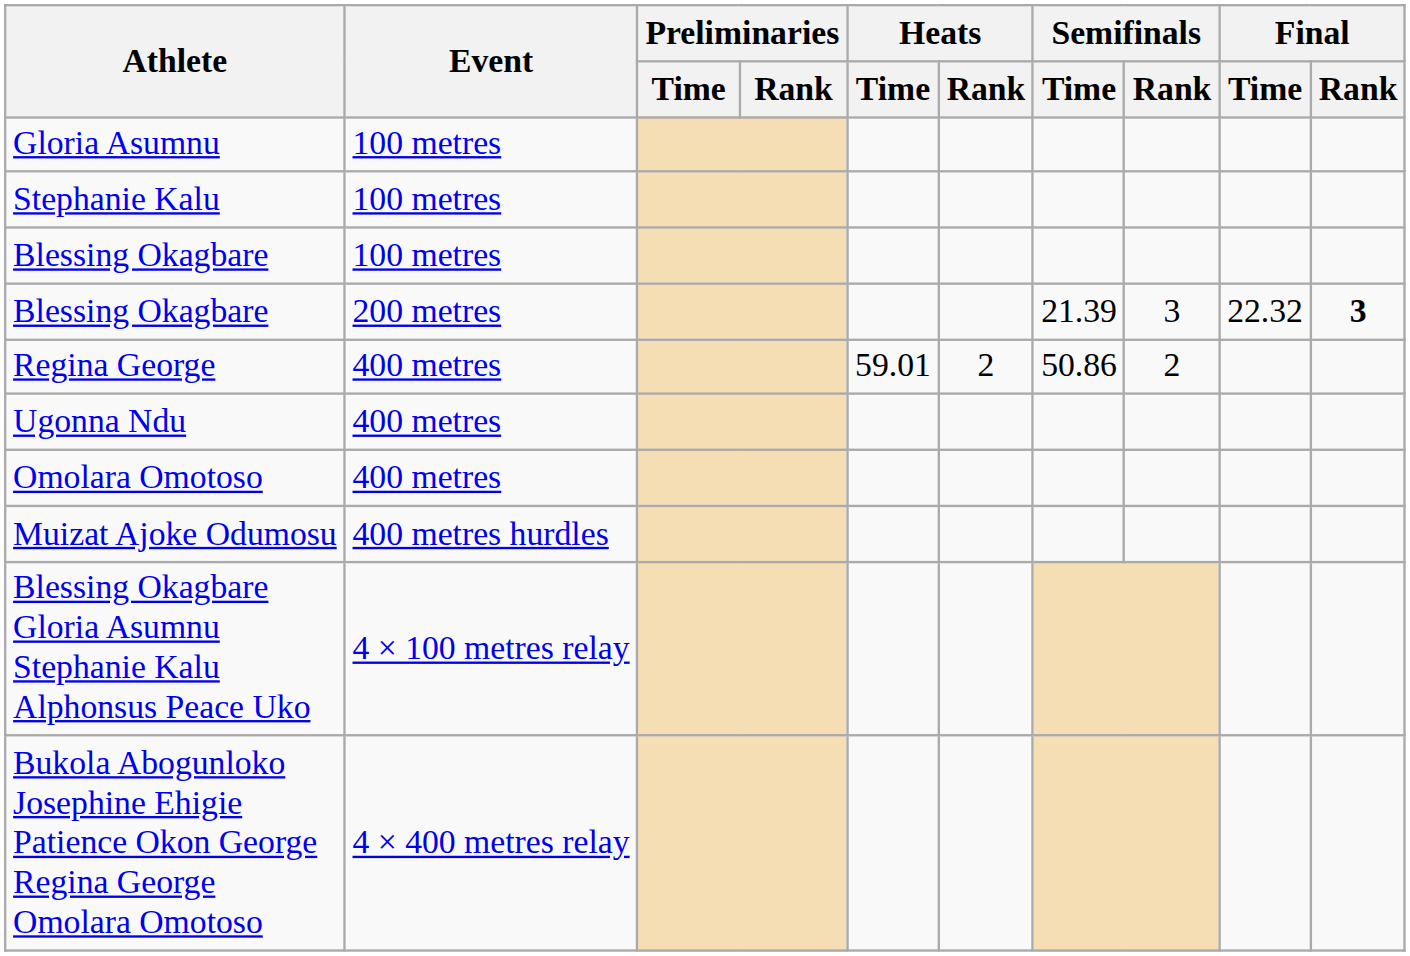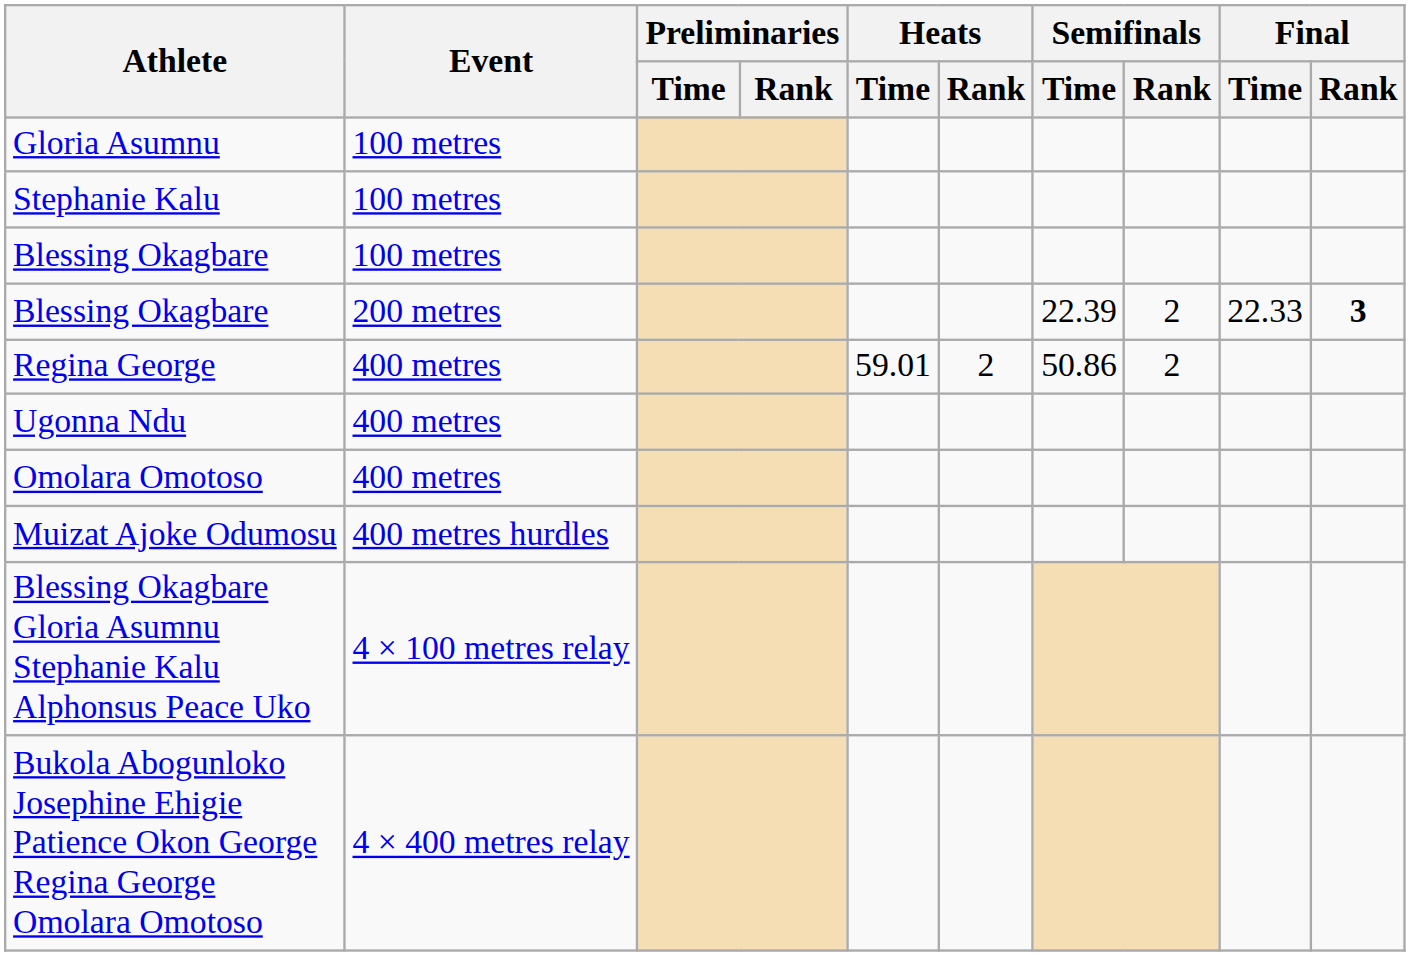 <table class=wikitable style="font-size:90%;">
 <tr>
 <th rowspan="2">Athlete</th>
 <th rowspan="2">Event</th>
 <th colspan="2">Preliminaries</th>
 <th colspan="2">Heats</th>
 <th colspan="2">Semifinals</th>
 <th colspan="2">Final</th>
 </tr>
 <tr>
 <th>Time</th>
 <th>Rank</th>
 <th>Time</th>
 <th>Rank</th>
 <th>Time</th>
 <th>Rank</th>
 <th>Time</th>
 <th>Rank</th>
 </tr>
 <tr style="border-top: single;">
 <td><a href='#'>Gloria Asumnu</a></td>
 <td><a href='#'>100 metres</a></td>
 <td colspan= 2 bgcolor="wheat"></td>
 <td align=center></td>
 <td align=center></td>
 <td align=center></td>
 <td align=center></td>
 <td align=center></td>
 <td align=center></td>
 </tr>
 <tr style="border-top: single;">
 <td><a href='#'>Stephanie Kalu</a></td>
 <td><a href='#'>100 metres</a></td>
 <td colspan= 2 bgcolor="wheat"></td>
 <td align=center></td>
 <td align=center></td>
 <td align=center></td>
 <td align=center></td>
 <td align=center></td>
 <td align=center></td>
 </tr>
 <tr style="border-top: single;">
 <td><a href='#'>Blessing Okagbare</a></td>
 <td><a href='#'>100 metres</a></td>
 <td colspan= 2 bgcolor="wheat"></td>
 <td align=center></td>
 <td align=center></td>
 <td align=center></td>
 <td align=center></td>
 <td align=center></td>
 <td align=center></td>
 </tr>
 <tr style="border-top: single;">
 <td><a href='#'>Blessing Okagbare</a></td>
 <td><a href='#'>200 metres</a></td>
 <td colspan= 2 bgcolor="wheat"></td>
 <td align=center></td>
 <td align=center></td>
-<td align=center>21.39</td>
-<td align=center>3</td>
-<td align=center>22.32</td>
+<td align=center>22.39</td>
+<td align=center>2</td>
+<td align=center>22.33</td>
 <td align=center><strong>3</strong></td>
 </tr>
 <tr style="border-top: single;">
 <td><a href='#'>Regina George</a></td>
 <td><a href='#'>400 metres</a></td>
 <td colspan= 2 bgcolor="wheat"></td>
 <td align=center>59.01</td>
 <td align=center>2</td>
 <td align=center>50.86</td>
 <td align=center>2</td>
 <td align=center></td>
 <td align=center></td>
 </tr>
 <tr style="border-top: single;">
 <td><a href='#'>Ugonna Ndu</a></td>
 <td><a href='#'>400 metres</a></td>
 <td colspan= 2 bgcolor="wheat"></td>
 <td align=center></td>
 <td align=center></td>
 <td align=center></td>
 <td align=center></td>
 <td align=center></td>
 <td align=center></td>
 </tr>
 <tr style="border-top: single;">
 <td><a href='#'>Omolara Omotoso</a></td>
 <td><a href='#'>400 metres</a></td>
 <td colspan= 2 bgcolor="wheat"></td>
 <td align=center></td>
 <td align=center></td>
 <td align=center></td>
 <td align=center></td>
 <td align=center></td>
 <td align=center></td>
 </tr>
 <tr style="border-top: single;">
 <td><a href='#'>Muizat Ajoke Odumosu</a></td>
 <td><a href='#'>400 metres hurdles</a></td>
 <td colspan= 2 bgcolor="wheat"></td>
 <td align=center></td>
 <td align=center></td>
 <td align=center></td>
 <td align=center></td>
 <td align=center></td>
 </tr>
 <tr style="border-top: single;">
 <td><a href='#'>Blessing Okagbare</a><br><a href='#'>Gloria Asumnu</a><br><a href='#'>Stephanie Kalu</a><br><a href='#'>Alphonsus Peace Uko</a></td>
 <td><a href='#'>4 × 100 metres relay</a></td>
 <td colspan= 2 bgcolor="wheat"></td>
 <td align=center></td>
 <td align=center></td>
 <td colspan= 2 bgcolor="wheat"></td>
 <td align=center></td>
 <td align=center></td>
 </tr>
 <tr style="border-top: single;">
 <td><a href='#'>Bukola Abogunloko</a><br><a href='#'>Josephine Ehigie</a><br><a href='#'>Patience Okon George</a><br><a href='#'>Regina George</a><br><a href='#'>Omolara Omotoso</a></td>
 <td><a href='#'>4 × 400 metres relay</a></td>
 <td colspan= 2 bgcolor="wheat"></td>
 <td align=center></td>
 <td align=center></td>
 <td colspan= 2 bgcolor="wheat"></td>
 <td align=center></td>
 <td align=center></td>
 </tr>
 </table>
